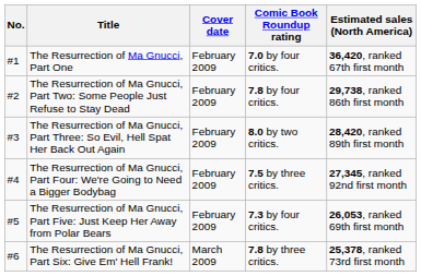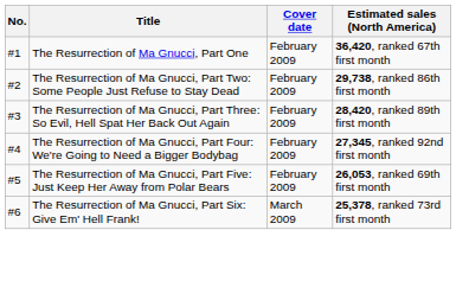 <table class="wikitable">
 <tr>
 <th>No.</th>
 <th>Title</th>
 <th><a href='#'>Cover date</a></th>
-<th><a href='#'>Comic Book Roundup</a> rating</th>
 <th>Estimated sales (North America)</th>
 </tr>
 <tr>
 <td>#1</td>
 <td>The Resurrection of <a href='#'>Ma Gnucci</a>, Part One</td>
 <td>February 2009</td>
-<td><strong>7.0</strong> by four critics.</td>
 <td><strong>36,420</strong>, ranked 67th first month</td>
 </tr>
 <tr>
 <td>#2</td>
 <td>The Resurrection of Ma Gnucci, Part Two: Some People Just Refuse to Stay Dead</td>
 <td>February 2009</td>
-<td><strong>7.8</strong> by four critics.</td>
 <td><strong>29,738</strong>, ranked 86th first month</td>
 </tr>
 <tr>
 <td>#3</td>
 <td>The Resurrection of Ma Gnucci, Part Three: So Evil, Hell Spat Her Back Out Again</td>
 <td>February 2009</td>
-<td><strong>8.0</strong> by two critics.</td>
 <td><strong>28,420</strong>, ranked 89th first month</td>
 </tr>
 <tr>
 <td>#4</td>
 <td>The Resurrection of Ma Gnucci, Part Four: We're Going to Need a Bigger Bodybag</td>
 <td>February 2009</td>
-<td><strong>7.5</strong> by three critics.</td>
 <td><strong>27,345</strong>, ranked 92nd first month</td>
 </tr>
 <tr>
 <td>#5</td>
 <td>The Resurrection of Ma Gnucci, Part Five: Just Keep Her Away from Polar Bears</td>
 <td>February 2009</td>
-<td><strong>7.3</strong> by four critics.</td>
 <td><strong>26,053</strong>, ranked 69th first month</td>
 </tr>
 <tr>
 <td>#6</td>
 <td>The Resurrection of Ma Gnucci, Part Six: Give Em' Hell Frank!</td>
 <td>March 2009</td>
-<td><strong>7.8</strong> by three critics.</td>
 <td><strong>25,378</strong>, ranked 73rd first month</td>
 </tr>
 </table>
